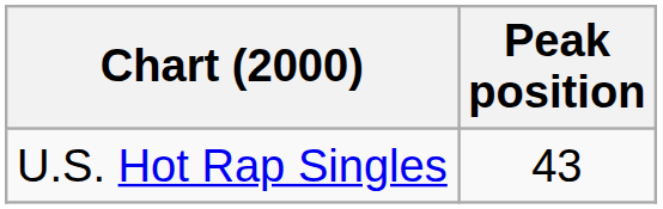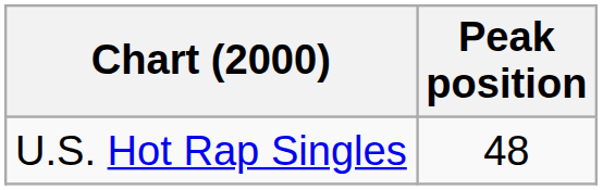 <table class="wikitable">
 <tr>
 <th>Chart (2000)</th>
 <th>Peak<br>position</th>
 </tr>
 <tr>
 <td>U.S. <a href='#'>Hot Rap Singles</a></td>
-<td align="center">43</td>
+<td align="center">48</td>
 </tr>
 </table>
